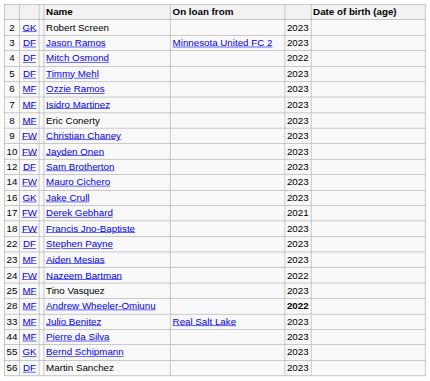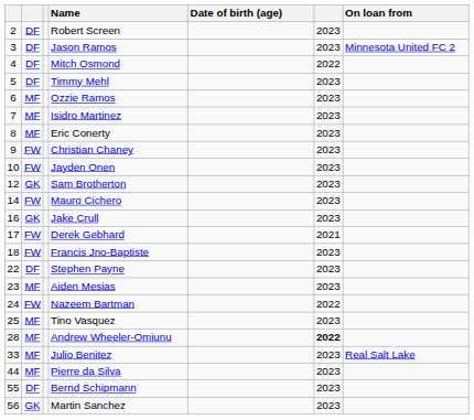 <table class="wikitable sortable" style="text-align:center;">
 <tr>
 <th></th>
 <th></th>
 <th></th>
 <th style="text-align:left; width:200px;">Name</th>
+<th style="text-align:left; width:180px;">Date of birth (age)</th>
+<th></th>
 <th style="text-align:left; width:180px;">On loan from</th>
-<th></th>
-<th style="text-align:left; width:180px;">Date of birth (age)</th>
 </tr>
 <tr>
 <td>2</td>
-<td><a href='#'>GK</a></td>
+<td><a href='#'>DF</a></td>
 <td></td>
 <td data-sort-value="Screen, Robert" style="text-align:left;">Robert Screen</td>
 <td style="text-align:left;"></td>
 <td>2023</td>
 <td style="text-align:left;"></td>
 </tr>
 <tr>
 <td>3</td>
 <td><a href='#'>DF</a></td>
 <td></td>
 <td data-sort-value="Ramos, Jason" style="text-align:left;"><a href='#'>Jason Ramos</a></td>
+<td style="text-align:left;"></td>
+<td>2023</td>
 <td style="text-align:left;"><a href='#'>Minnesota United FC 2</a></td>
-<td>2023</td>
-<td style="text-align:left;"></td>
 </tr>
 <tr>
 <td>4</td>
 <td><a href='#'>DF</a></td>
 <td></td>
 <td data-sort-value="Osmond, Mitch" style="text-align:left;"><a href='#'>Mitch Osmond</a></td>
 <td style="text-align:left;"></td>
 <td>2022</td>
 <td style="text-align:left;"></td>
 </tr>
 <tr>
 <td>5</td>
 <td><a href='#'>DF</a></td>
 <td></td>
 <td data-sort-value="Mehl, Timmy" style="text-align:left;"><a href='#'>Timmy Mehl</a></td>
 <td style="text-align:left;"></td>
 <td>2023</td>
 <td style="text-align:left;"></td>
 </tr>
 <tr>
 <td>6</td>
 <td><a href='#'>MF</a></td>
 <td></td>
 <td data-sort-value="Ramos, Ozzie" style="text-align:left;"><a href='#'>Ozzie Ramos</a></td>
 <td style="text-align:left;"></td>
 <td>2023</td>
 <td style="text-align:left;"></td>
 </tr>
 <tr>
 <td>7</td>
 <td><a href='#'>MF</a></td>
 <td></td>
 <td data-sort-value="Martinez, Isidro" style="text-align:left;"><a href='#'>Isidro Martinez</a></td>
 <td style="text-align:left;"></td>
 <td>2023</td>
 <td style="text-align:left;"></td>
 </tr>
 <tr>
 <td>8</td>
 <td><a href='#'>MF</a></td>
 <td></td>
 <td data-sort-value="Conerty, Eric" style="text-align:left;">Eric Conerty</td>
 <td style="text-align:left;"></td>
 <td>2023</td>
 <td style="text-align:left;"></td>
 </tr>
 <tr>
 <td>9</td>
 <td><a href='#'>FW</a></td>
 <td></td>
 <td data-sort-value="Chaney, Christian" style="text-align:left;"><a href='#'>Christian Chaney</a></td>
 <td style="text-align:left;"></td>
 <td>2023</td>
 <td style="text-align:left;"></td>
 </tr>
 <tr>
 <td>10</td>
 <td><a href='#'>FW</a></td>
 <td></td>
 <td data-sort-value="Onen, Jayden" style="text-align:left;"><a href='#'>Jayden Onen</a></td>
 <td style="text-align:left;"></td>
 <td>2023</td>
 <td style="text-align:left;"></td>
 </tr>
 <tr>
 <td>12</td>
-<td><a href='#'>DF</a></td>
+<td><a href='#'>GK</a></td>
 <td></td>
 <td data-sort-value="Brotherton, Sam" style="text-align:left;"><a href='#'>Sam Brotherton</a></td>
 <td style="text-align:left;"></td>
 <td>2023</td>
 <td style="text-align:left;"></td>
 </tr>
 <tr>
 <td>14</td>
 <td><a href='#'>FW</a></td>
 <td></td>
 <td data-sort-value="Cichero, Mauro" style="text-align:left;"><a href='#'>Mauro Cichero</a></td>
 <td style="text-align:left;"></td>
 <td>2023</td>
 <td style="text-align:left;"></td>
 </tr>
 <tr>
 <td>16</td>
 <td><a href='#'>GK</a></td>
 <td></td>
 <td data-sort-value="Crull, Jake" style="text-align:left;"><a href='#'>Jake Crull</a></td>
 <td style="text-align:left;"></td>
 <td>2023</td>
 <td style="text-align:left;"></td>
 </tr>
 <tr>
 <td>17</td>
 <td><a href='#'>FW</a></td>
 <td></td>
 <td data-sort-value="Gebhard, Derek" style="text-align:left;"><a href='#'>Derek Gebhard</a></td>
 <td style="text-align:left;"></td>
 <td>2021</td>
 <td style="text-align:left;"></td>
 </tr>
 <tr>
 <td>18</td>
 <td><a href='#'>FW</a></td>
 <td></td>
 <td data-sort-value="Jno-Baptiste, Francis" style="text-align:left;"><a href='#'>Francis Jno-Baptiste</a></td>
 <td style="text-align:left;"></td>
 <td>2023</td>
 <td style="text-align:left;"></td>
 </tr>
 <tr>
 <td>22</td>
 <td><a href='#'>DF</a></td>
 <td></td>
 <td data-sort-value="Payne, Stephen" style="text-align:left;"><a href='#'>Stephen Payne</a></td>
 <td style="text-align:left;"></td>
 <td>2023</td>
 <td style="text-align:left;"></td>
 </tr>
 <tr>
 <td>23</td>
 <td><a href='#'>MF</a></td>
 <td></td>
 <td data-sort-value="Mesias, Aiden" style="text-align:left;"><a href='#'>Aiden Mesias</a></td>
 <td style="text-align:left;"></td>
 <td>2023</td>
 <td style="text-align:left;"></td>
 </tr>
 <tr>
 <td>24</td>
 <td><a href='#'>FW</a></td>
 <td></td>
 <td data-sort-value="Bartman, Nazeem" style="text-align:left;"><a href='#'>Nazeem Bartman</a></td>
 <td style="text-align:left;"></td>
 <td>2022</td>
 <td style="text-align:left;"></td>
 </tr>
 <tr>
 <td>25</td>
 <td><a href='#'>MF</a></td>
 <td></td>
 <td data-sort-value="Vasquez, Tino" style="text-align:left;">Tino Vasquez</td>
 <td style="text-align:left;"></td>
 <td>2023</td>
 <td style="text-align:left;"></td>
 </tr>
 <tr>
 <td>28</td>
 <td><a href='#'>MF</a></td>
 <td></td>
 <td data-sort-value="Wheeler-Omiunu, Andrew" style="text-align:left;"><a href='#'>Andrew Wheeler-Omiunu</a></td>
 <td style="text-align:left;"></td>
 <td><strong>2022</strong></td>
 <td style="text-align:left;"></td>
 </tr>
 <tr>
 <td>33</td>
 <td><a href='#'>MF</a></td>
 <td></td>
 <td data-sort-value="Benitez, Julio" style="text-align:left;"><a href='#'>Julio Benitez</a></td>
+<td style="text-align:left;"></td>
+<td>2023</td>
 <td style="text-align:left;"><a href='#'>Real Salt Lake</a></td>
-<td>2023</td>
-<td style="text-align:left;"></td>
 </tr>
 <tr>
 <td>44</td>
 <td><a href='#'>MF</a></td>
 <td></td>
 <td data-sort-value="da Silva, Pierre" style="text-align:left;"><a href='#'>Pierre da Silva</a></td>
 <td style="text-align:left;"></td>
 <td>2023</td>
 <td style="text-align:left;"></td>
 </tr>
 <tr>
 <td>55</td>
-<td><a href='#'>GK</a></td>
+<td><a href='#'>DF</a></td>
 <td></td>
 <td data-sort-value="Schipmann, Bernd" style="text-align:left;"><a href='#'>Bernd Schipmann</a></td>
 <td style="text-align:left;"></td>
 <td>2023</td>
 <td style="text-align:left;"></td>
 </tr>
 <tr>
 <td>56</td>
-<td><a href='#'>DF</a></td>
+<td><a href='#'>GK</a></td>
 <td></td>
 <td data-sort-value="Sanchez, Martin" style="text-align:left;">Martin Sanchez</td>
 <td style="text-align:left;"></td>
 <td>2023</td>
 <td style="text-align:left;"></td>
 </tr>
 </table>
